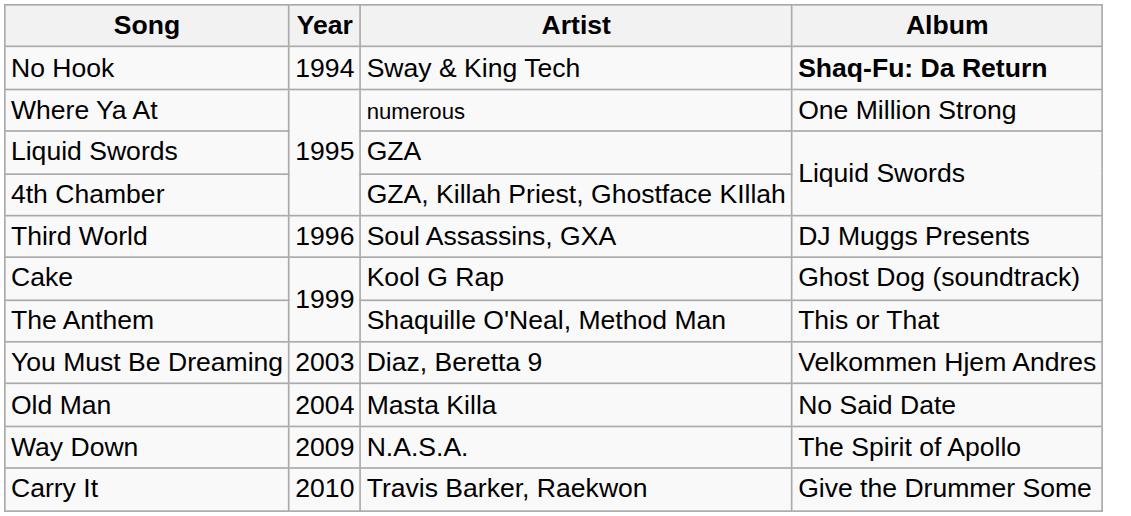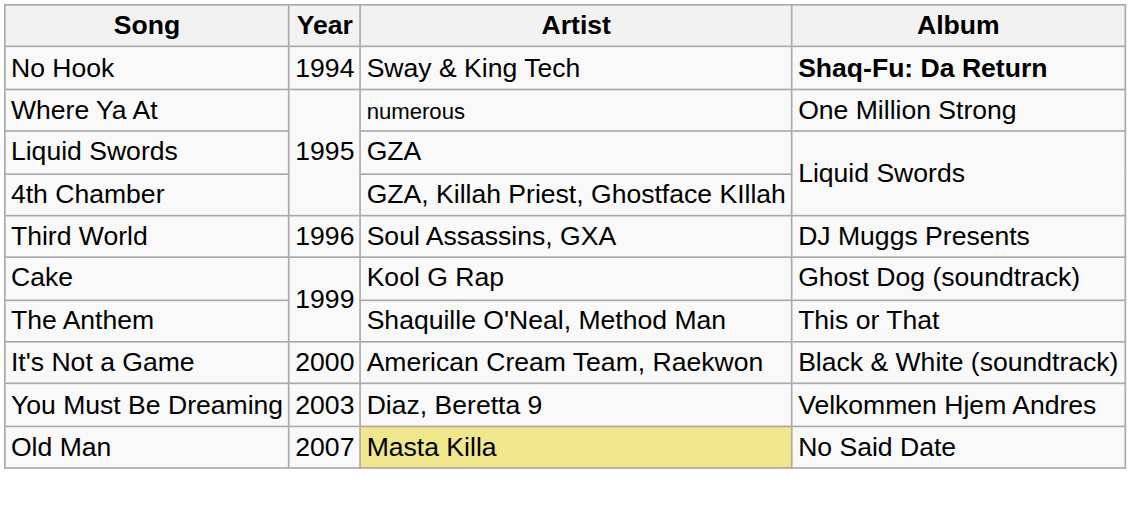 <table class="wikitable">
 <tr>
 <th>Song</th>
 <th>Year</th>
 <th>Artist</th>
 <th>Album</th>
 </tr>
 <tr>
 <td>No Hook</td>
 <td>1994</td>
 <td>Sway & King Tech</td>
 <td><strong>Shaq-Fu: Da Return</strong></td>
 </tr>
 <tr>
 <td>Where Ya At</td>
 <td rowspan="3">1995</td>
 <td><small>numerous</small></td>
 <td>One Million Strong</td>
 </tr>
 <tr>
 <td>Liquid Swords</td>
 <td>GZA</td>
 <td rowspan="2">Liquid Swords</td>
 </tr>
 <tr>
 <td>4th Chamber</td>
 <td>GZA, Killah Priest, Ghostface KIllah</td>
 </tr>
 <tr>
 <td>Third World</td>
 <td>1996</td>
 <td>Soul Assassins, GXA</td>
 <td>DJ Muggs Presents</td>
 </tr>
 <tr>
 <td>Cake</td>
 <td rowspan="2">1999</td>
 <td>Kool G Rap</td>
 <td>Ghost Dog (soundtrack)</td>
 </tr>
 <tr>
 <td>The Anthem</td>
 <td>Shaquille O'Neal, Method Man</td>
 <td>This or That</td>
 </tr>
 <tr>
+<td>It's Not a Game</td>
+<td>2000</td>
+<td>American Cream Team, Raekwon</td>
+<td>Black & White (soundtrack)</td>
+</tr>
+<tr>
 <td>You Must Be Dreaming</td>
 <td>2003</td>
 <td>Diaz, Beretta 9</td>
 <td>Velkommen Hjem Andres</td>
 </tr>
 <tr>
 <td>Old Man</td>
-<td>2004</td>
-<td>Masta Killa</td>
+<td>2007</td>
+<td style="background: khaki;">Masta Killa</td>
 <td>No Said Date</td>
 </tr>
-<tr>
-<td>Way Down</td>
-<td>2009</td>
-<td>N.A.S.A.</td>
-<td>The Spirit of Apollo</td>
-</tr>
-<tr>
-<td>Carry It</td>
-<td>2010</td>
-<td>Travis Barker, Raekwon</td>
-<td>Give the Drummer Some</td>
-</tr>
 </table>
